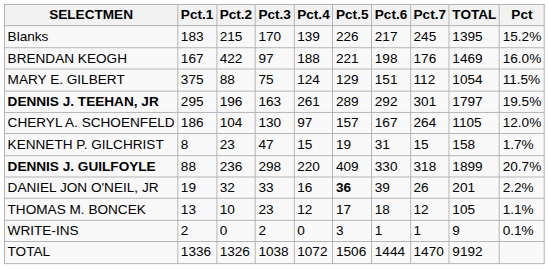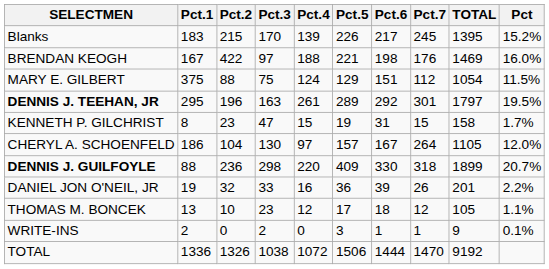 <table class="wikitable" left; margin-left:1em">
 <tr>
 <th>SELECTMEN</th>
 <th>Pct.1</th>
 <th>Pct.2</th>
 <th>Pct.3</th>
 <th>Pct.4</th>
 <th>Pct.5</th>
 <th>Pct.6</th>
 <th>Pct.7</th>
 <th>TOTAL</th>
 <th>Pct</th>
 </tr>
 <tr>
 <td>Blanks</td>
 <td>183</td>
 <td>215</td>
 <td>170</td>
 <td>139</td>
 <td>226</td>
 <td>217</td>
 <td>245</td>
 <td>1395</td>
 <td>15.2%</td>
 </tr>
 <tr>
 <td>BRENDAN KEOGH</td>
 <td>167</td>
 <td>422</td>
 <td>97</td>
 <td>188</td>
 <td>221</td>
 <td>198</td>
 <td>176</td>
 <td>1469</td>
 <td>16.0%</td>
 </tr>
 <tr>
 <td>MARY E. GILBERT</td>
 <td>375</td>
 <td>88</td>
 <td>75</td>
 <td>124</td>
 <td>129</td>
 <td>151</td>
 <td>112</td>
 <td>1054</td>
 <td>11.5%</td>
 </tr>
 <tr>
 <td><strong>DENNIS J. TEEHAN, JR</strong></td>
 <td>295</td>
 <td>196</td>
 <td>163</td>
 <td>261</td>
 <td>289</td>
 <td>292</td>
 <td>301</td>
 <td>1797</td>
 <td>19.5%</td>
 </tr>
 <tr>
+<td>KENNETH P. GILCHRIST</td>
+<td>8</td>
+<td>23</td>
+<td>47</td>
+<td>15</td>
+<td>19</td>
+<td>31</td>
+<td>15</td>
+<td>158</td>
+<td>1.7%</td>
+</tr>
+<tr>
 <td>CHERYL A. SCHOENFELD</td>
 <td>186</td>
 <td>104</td>
 <td>130</td>
 <td>97</td>
 <td>157</td>
 <td>167</td>
 <td>264</td>
 <td>1105</td>
 <td>12.0%</td>
-</tr>
-<tr>
-<td>KENNETH P. GILCHRIST</td>
-<td>8</td>
-<td>23</td>
-<td>47</td>
-<td>15</td>
-<td>19</td>
-<td>31</td>
-<td>15</td>
-<td>158</td>
-<td>1.7%</td>
 </tr>
 <tr>
 <td><strong>DENNIS J. GUILFOYLE</strong></td>
 <td>88</td>
 <td>236</td>
 <td>298</td>
 <td>220</td>
 <td>409</td>
 <td>330</td>
 <td>318</td>
 <td>1899</td>
 <td>20.7%</td>
 </tr>
 <tr>
 <td>DANIEL JON O'NEIL, JR</td>
 <td>19</td>
 <td>32</td>
 <td>33</td>
 <td>16</td>
-<td><strong>36</strong></td>
+<td>36</td>
 <td>39</td>
 <td>26</td>
 <td>201</td>
 <td>2.2%</td>
 </tr>
 <tr>
 <td>THOMAS M. BONCEK</td>
 <td>13</td>
 <td>10</td>
 <td>23</td>
 <td>12</td>
 <td>17</td>
 <td>18</td>
 <td>12</td>
 <td>105</td>
 <td>1.1%</td>
 </tr>
 <tr>
 <td>WRITE-INS</td>
 <td>2</td>
 <td>0</td>
 <td>2</td>
 <td>0</td>
 <td>3</td>
 <td>1</td>
 <td>1</td>
 <td>9</td>
 <td>0.1%</td>
 </tr>
 <tr>
 <td>TOTAL</td>
 <td>1336</td>
 <td>1326</td>
 <td>1038</td>
 <td>1072</td>
 <td>1506</td>
 <td>1444</td>
 <td>1470</td>
 <td>9192</td>
 <td></td>
 </tr>
 </table>
